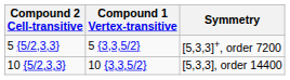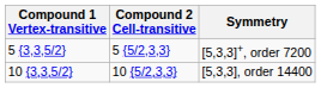 <table class=wikitable>
 <tr>
+<th>Compound 1<br><a href='#'>Vertex-transitive</a></th>
 <th>Compound 2<br><a href='#'>Cell-transitive</a></th>
-<th>Compound 1<br><a href='#'>Vertex-transitive</a></th>
 <th>Symmetry</th>
 </tr>
 <tr>
+<td>5 <a href='#'>{3,3,5/2}</a></td>
 <td>5 <a href='#'>{5/2,3,3}</a></td>
-<td>5 <a href='#'>{3,3,5/2}</a></td>
 <td>[5,3,3]<sup>+</sup>, order 7200</td>
 </tr>
 <tr>
+<td>10 <a href='#'>{3,3,5/2}</a></td>
 <td>10 <a href='#'>{5/2,3,3}</a></td>
-<td>10 <a href='#'>{3,3,5/2}</a></td>
 <td>[5,3,3], order 14400</td>
 </tr>
 </table>
